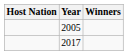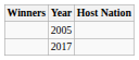 <table class="wikitable">
 <tr>
+<th>Winners</th>
+<th>Year</th>
 <th>Host Nation</th>
-<th>Year</th>
-<th>Winners</th>
 </tr>
 <tr>
 <td></td>
 <td>2005</td>
 <td></td>
 </tr>
 <tr>
 <td></td>
 <td>2017</td>
 <td></td>
 </tr>
 </table>
